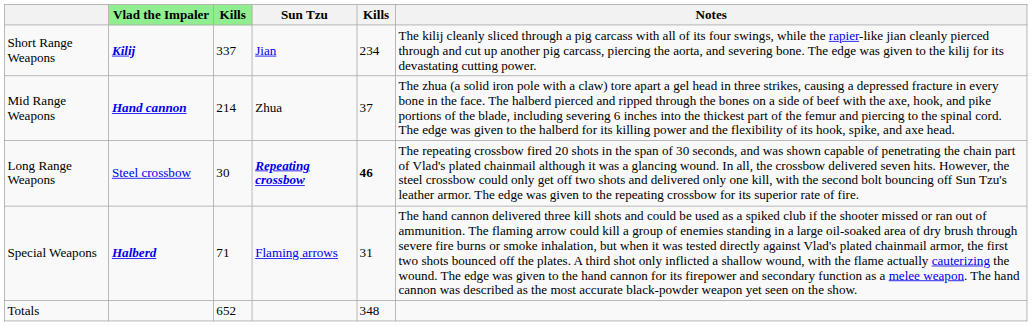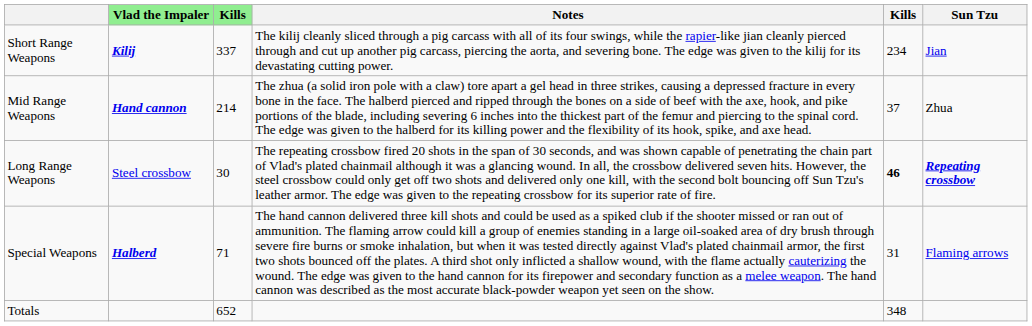 <table class="wikitable unsortable">
 <tr>
 <th width="120"></th>
 <th width="120" style="background:lightgreen">Vlad the Impaler</th>
 <th width="40" style="background:lightgreen">Kills</th>
+<th>Notes</th>
+<th width="40">Kills</th>
 <th width="120">Sun Tzu</th>
-<th width="40">Kills</th>
-<th>Notes</th>
 </tr>
 <tr>
 <td>Short Range Weapons</td>
 <td><strong><em><a href='#'>Kilij</a></em></strong></td>
 <td>337</td>
+<td>The kilij cleanly sliced through a pig carcass with all of its four swings, while the <a href='#'>rapier</a>-like jian cleanly pierced through and cut up another pig carcass, piercing the aorta, and severing bone. The edge was given to the kilij for its devastating cutting power.</td>
+<td>234</td>
 <td><a href='#'>Jian</a></td>
-<td>234</td>
-<td>The kilij cleanly sliced through a pig carcass with all of its four swings, while the <a href='#'>rapier</a>-like jian cleanly pierced through and cut up another pig carcass, piercing the aorta, and severing bone. The edge was given to the kilij for its devastating cutting power.</td>
 </tr>
 <tr>
 <td>Mid Range Weapons</td>
 <td><strong><em><a href='#'>Hand cannon</a></em></strong></td>
 <td>214</td>
+<td>The zhua (a solid iron pole with a claw) tore apart a gel head in three strikes, causing a depressed fracture in every bone in the face. The halberd pierced and ripped through the bones on a side of beef with the axe, hook, and pike portions of the blade, including severing 6 inches into the thickest part of the femur and piercing to the spinal cord. The edge was given to the halberd for its killing power and the flexibility of its hook, spike, and axe head.</td>
+<td>37</td>
 <td>Zhua</td>
-<td>37</td>
-<td>The zhua (a solid iron pole with a claw) tore apart a gel head in three strikes, causing a depressed fracture in every bone in the face. The halberd pierced and ripped through the bones on a side of beef with the axe, hook, and pike portions of the blade, including severing 6 inches into the thickest part of the femur and piercing to the spinal cord. The edge was given to the halberd for its killing power and the flexibility of its hook, spike, and axe head.</td>
 </tr>
 <tr>
 <td>Long Range Weapons</td>
 <td><a href='#'>Steel crossbow</a></td>
 <td>30</td>
+<td>The repeating crossbow fired 20 shots in the span of 30 seconds, and was shown capable of penetrating the chain part of Vlad's plated chainmail although it was a glancing wound. In all, the crossbow delivered seven hits. However, the steel crossbow could only get off two shots and delivered only one kill, with the second bolt bouncing off Sun Tzu's leather armor. The edge was given to the repeating crossbow for its superior rate of fire.</td>
+<td><strong>46</strong></td>
 <td><strong><em><a href='#'>Repeating crossbow</a></em></strong></td>
-<td><strong>46</strong></td>
-<td>The repeating crossbow fired 20 shots in the span of 30 seconds, and was shown capable of penetrating the chain part of Vlad's plated chainmail although it was a glancing wound. In all, the crossbow delivered seven hits. However, the steel crossbow could only get off two shots and delivered only one kill, with the second bolt bouncing off Sun Tzu's leather armor. The edge was given to the repeating crossbow for its superior rate of fire.</td>
 </tr>
 <tr>
 <td>Special Weapons</td>
 <td><strong><em><a href='#'>Halberd</a></em></strong></td>
 <td>71</td>
+<td>The hand cannon delivered three kill shots and could be used as a spiked club if the shooter missed or ran out of ammunition. The flaming arrow could kill a group of enemies standing in a large oil-soaked area of dry brush through severe fire burns or smoke inhalation, but when it was tested directly against Vlad's plated chainmail armor, the first two shots bounced off the plates. A third shot only inflicted a shallow wound, with the flame actually <a href='#'>cauterizing</a> the wound. The edge was given to the hand cannon for its firepower and secondary function as a <a href='#'>melee weapon</a>. The hand cannon was described as the most accurate black-powder weapon yet seen on the show.</td>
+<td>31</td>
 <td><a href='#'>Flaming arrows</a></td>
-<td>31</td>
-<td>The hand cannon delivered three kill shots and could be used as a spiked club if the shooter missed or ran out of ammunition. The flaming arrow could kill a group of enemies standing in a large oil-soaked area of dry brush through severe fire burns or smoke inhalation, but when it was tested directly against Vlad's plated chainmail armor, the first two shots bounced off the plates. A third shot only inflicted a shallow wound, with the flame actually <a href='#'>cauterizing</a> the wound. The edge was given to the hand cannon for its firepower and secondary function as a <a href='#'>melee weapon</a>. The hand cannon was described as the most accurate black-powder weapon yet seen on the show.</td>
 </tr>
 <tr>
 <td>Totals</td>
 <td></td>
 <td>652</td>
 <td></td>
 <td>348</td>
 <td></td>
 </tr>
 </table>
